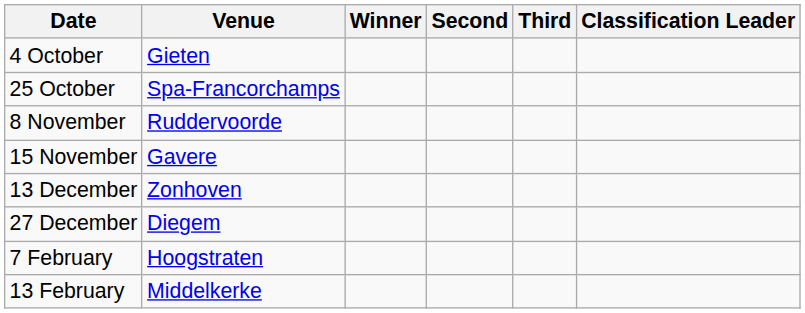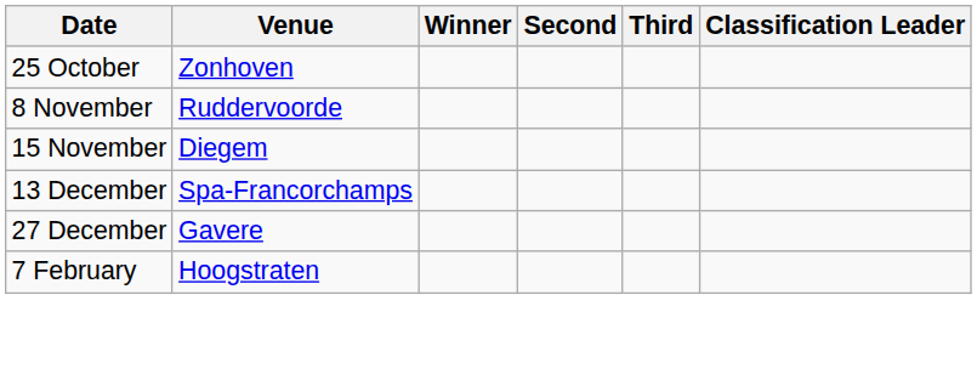 <table class="wikitable">
 <tr>
 <th>Date</th>
 <th>Venue</th>
 <th>Winner</th>
 <th>Second</th>
 <th>Third</th>
 <th>Classification Leader</th>
 </tr>
 <tr>
-<td>4 October</td>
-<td> <a href='#'>Gieten</a></td>
-<td></td>
-<td></td>
-<td></td>
-<td></td>
-</tr>
-<tr>
 <td>25 October</td>
-<td> <a href='#'>Spa-Francorchamps</a></td>
+<td> <a href='#'>Zonhoven</a></td>
 <td></td>
 <td></td>
 <td></td>
 <td></td>
 </tr>
 <tr>
 <td>8 November</td>
 <td> <a href='#'>Ruddervoorde</a></td>
 <td></td>
 <td></td>
 <td></td>
 <td></td>
 </tr>
 <tr>
 <td>15 November</td>
-<td> <a href='#'>Gavere</a></td>
+<td> <a href='#'>Diegem</a></td>
 <td></td>
 <td></td>
 <td></td>
 <td></td>
 </tr>
 <tr>
 <td>13 December</td>
-<td> <a href='#'>Zonhoven</a></td>
+<td> <a href='#'>Spa-Francorchamps</a></td>
 <td></td>
 <td></td>
 <td></td>
 <td></td>
 </tr>
 <tr>
 <td>27 December</td>
-<td> <a href='#'>Diegem</a></td>
+<td> <a href='#'>Gavere</a></td>
 <td></td>
 <td></td>
 <td></td>
 <td></td>
 </tr>
 <tr>
 <td>7 February</td>
 <td> <a href='#'>Hoogstraten</a></td>
 <td></td>
 <td></td>
 <td></td>
 <td></td>
 </tr>
-<tr>
-<td>13 February</td>
-<td> <a href='#'>Middelkerke</a></td>
-<td></td>
-<td></td>
-<td></td>
-<td></td>
-</tr>
 </table>
